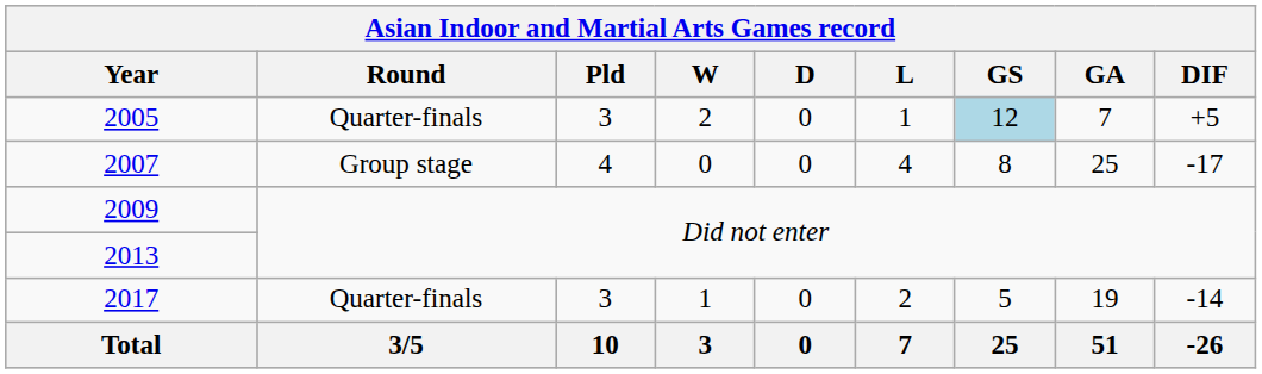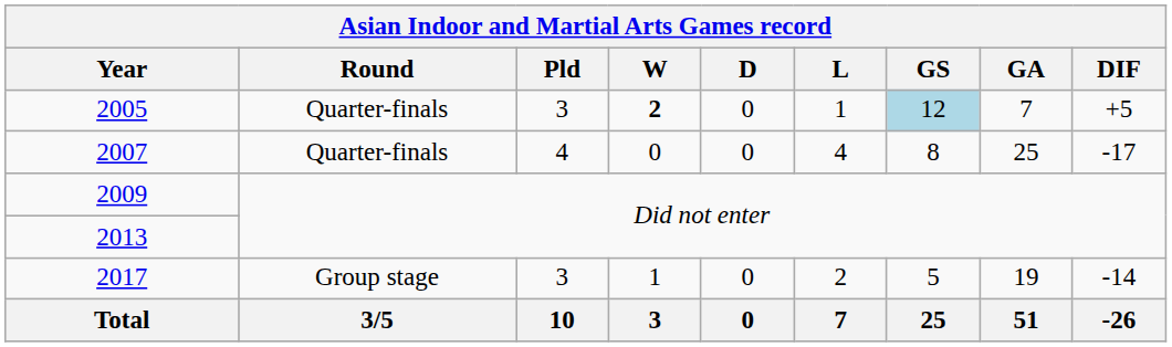 <table class="wikitable" style="text-align: center;font-size:90%;">
 <tr>
 <th colspan=9><a href='#'>Asian Indoor and Martial Arts Games record</a></th>
 </tr>
 <tr>
 <th width=125px>Year</th>
 <th width=150px>Round</th>
 <th width=8%>Pld</th>
 <th width=8%>W</th>
 <th width=8%>D</th>
 <th width=8%>L</th>
 <th width=8%>GS</th>
 <th width=8%>GA</th>
 <th width=8%>DIF</th>
 </tr>
 <tr>
 <td> <a href='#'>2005</a></td>
 <td>Quarter-finals</td>
 <td>3</td>
-<td>2</td>
+<td><strong>2</strong></td>
 <td>0</td>
 <td>1</td>
 <td style="background: lightblue;">12</td>
 <td>7</td>
 <td>+5</td>
 </tr>
 <tr>
 <td> <a href='#'>2007</a></td>
-<td>Group stage</td>
+<td>Quarter-finals</td>
 <td>4</td>
 <td>0</td>
 <td>0</td>
 <td>4</td>
 <td>8</td>
 <td>25</td>
 <td>-17</td>
 </tr>
 <tr>
 <td> <a href='#'>2009</a></td>
 <td colspan=8 rowspan=2><em>Did not enter</em></td>
 </tr>
 <tr>
 <td> <a href='#'>2013</a></td>
 </tr>
 <tr>
 <td> <a href='#'>2017</a></td>
-<td>Quarter-finals</td>
+<td>Group stage</td>
 <td>3</td>
 <td>1</td>
 <td>0</td>
 <td>2</td>
 <td>5</td>
 <td>19</td>
 <td>-14</td>
 </tr>
 <tr>
 <th><strong>Total</strong></th>
 <th>3/5</th>
 <th>10</th>
 <th>3</th>
 <th>0</th>
 <th>7</th>
 <th>25</th>
 <th>51</th>
 <th>-26</th>
 </tr>
 </table>
